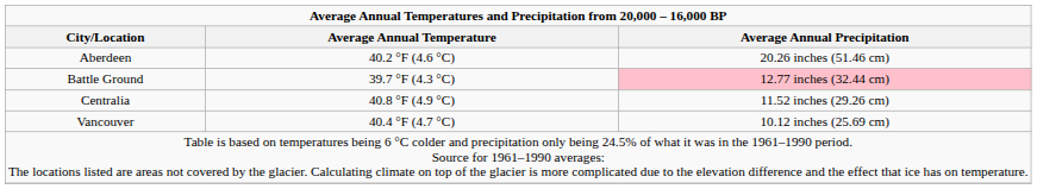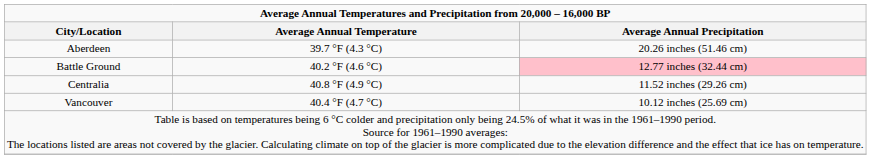 <table class="wikitable" align="center">
 <tr>
 <td colspan=5 align="center"><strong>Average Annual Temperatures and Precipitation from 20,000 – 16,000 BP</strong></td>
 </tr>
 <tr>
 <th align="center">City/Location</th>
 <th align="center">Average Annual Temperature</th>
 <th align="center">Average Annual Precipitation</th>
 </tr>
 <tr>
 <td align="center">Aberdeen</td>
-<td align="center">40.2 °F (4.6 °C)</td>
+<td align="center">39.7 °F (4.3 °C)</td>
 <td align="center">20.26 inches (51.46 cm)</td>
 </tr>
 <tr>
 <td align="center">Battle Ground</td>
-<td align="center">39.7 °F (4.3 °C)</td>
+<td align="center">40.2 °F (4.6 °C)</td>
 <td align="center" style="background: pink;">12.77 inches (32.44 cm)</td>
 </tr>
 <tr>
 <td align="center">Centralia</td>
 <td align="center">40.8 °F (4.9 °C)</td>
 <td align="center">11.52 inches (29.26 cm)</td>
 </tr>
 <tr>
 <td align="center">Vancouver</td>
 <td align="center">40.4 °F (4.7 °C)</td>
 <td align="center">10.12 inches (25.69 cm)</td>
 </tr>
 <tr>
 <td colspan=5 align="center">Table is based on temperatures being 6 °C colder and precipitation only being 24.5% of what it was in the 1961–1990 period.<br>Source for 1961–1990 averages: <br>The locations listed are areas not covered by the glacier. Calculating climate on top of the glacier is more complicated due to the elevation difference and the effect that ice has on temperature.</td>
 </tr>
 <tr>
 </tr>
 </table>
